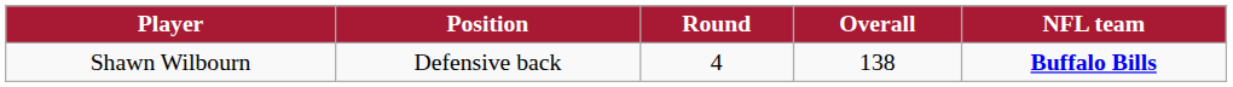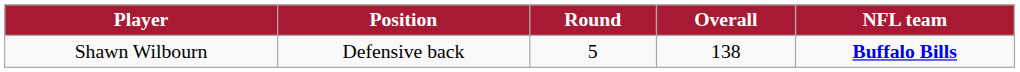 <table class="wikitable" width="65%">
 <tr align="center" style="background:#A81933;color:#FFFFFF;">
 <td><strong>Player</strong></td>
 <td><strong>Position</strong></td>
 <td><strong>Round</strong></td>
 <td><strong>Overall</strong></td>
 <td><strong>NFL team</strong></td>
 </tr>
 <tr align="center" bgcolor="">
 <td>Shawn Wilbourn</td>
 <td>Defensive back</td>
-<td>4</td>
+<td>5</td>
 <td>138</td>
 <td><strong><a href='#'>Buffalo Bills</a></strong></td>
 </tr>
 </table>
